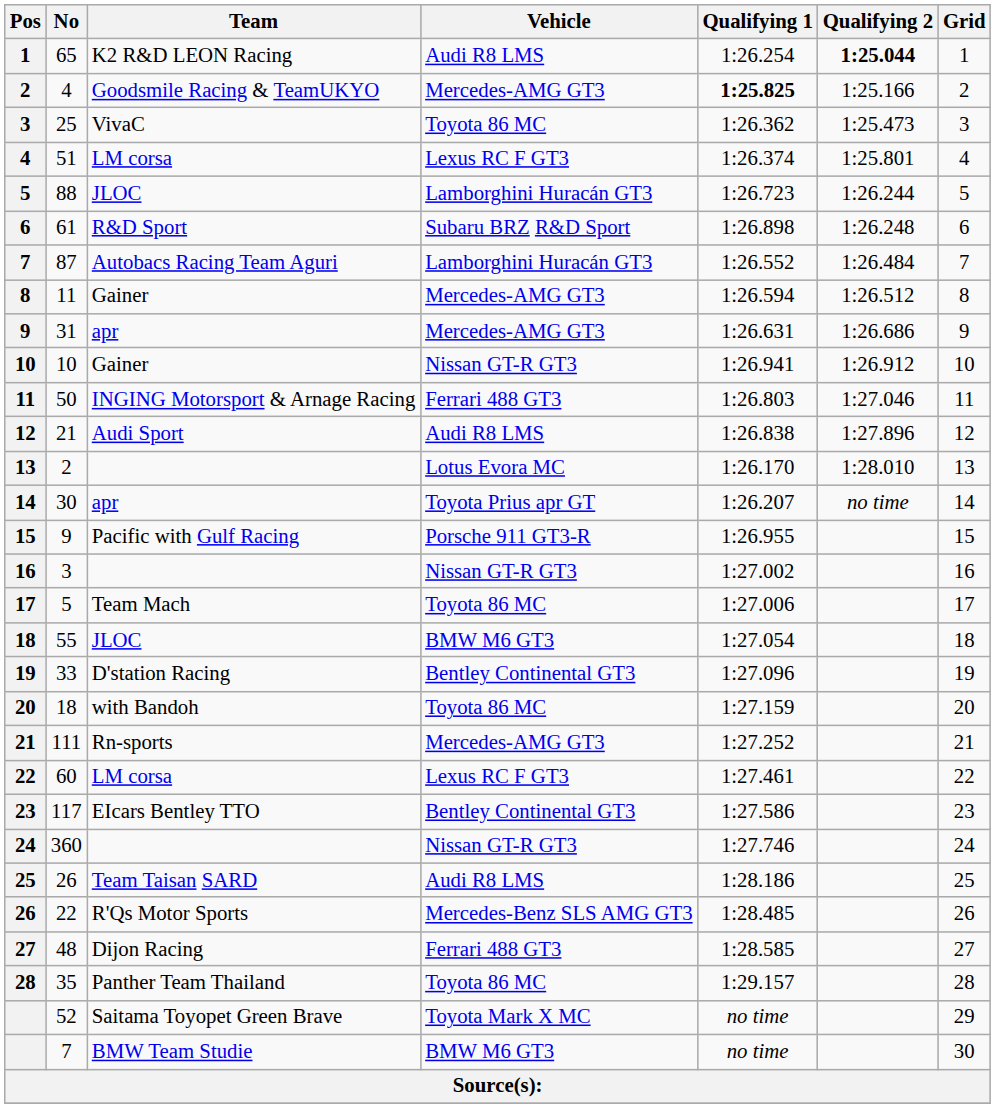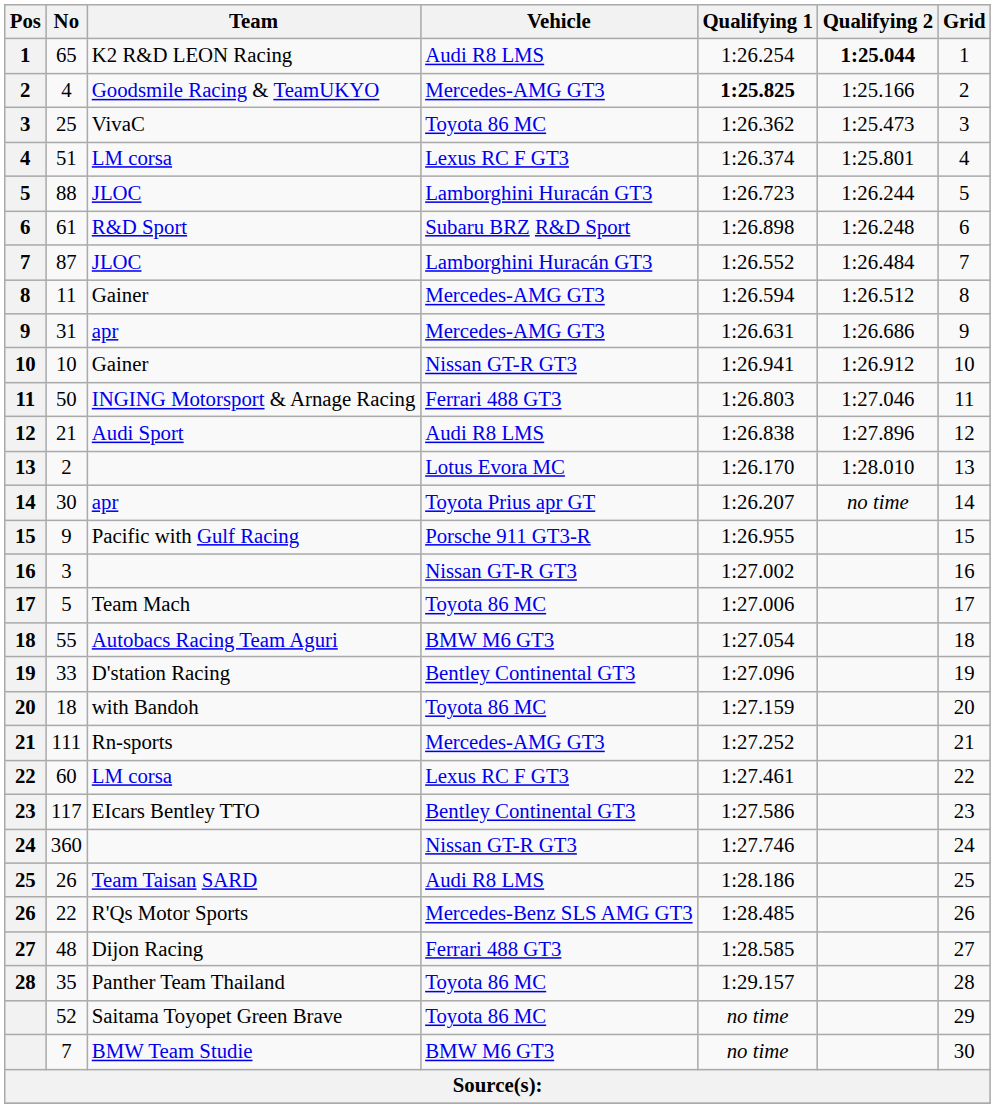 <table class="wikitable" style="font-size: 85%;">
 <tr>
 <th>Pos</th>
 <th>No</th>
 <th>Team</th>
 <th>Vehicle</th>
 <th>Qualifying 1</th>
 <th>Qualifying 2</th>
 <th>Grid</th>
 </tr>
 <tr>
 <th>1</th>
 <td align="center">65</td>
 <td>K2 R&D LEON Racing</td>
 <td><a href='#'>Audi R8 LMS</a></td>
 <td align="center">1:26.254</td>
 <td align="center"><strong>1:25.044</strong></td>
 <td align="center">1</td>
 </tr>
 <tr>
 <th>2</th>
 <td align="center">4</td>
 <td><a href='#'>Goodsmile Racing</a> & <a href='#'>TeamUKYO</a></td>
 <td><a href='#'>Mercedes-AMG GT3</a></td>
 <td align="center"><strong>1:25.825</strong></td>
 <td align="center">1:25.166</td>
 <td align="center">2</td>
 </tr>
 <tr>
 <th>3</th>
 <td align="center">25</td>
 <td>VivaC </td>
 <td><a href='#'>Toyota 86 MC</a></td>
 <td align="center">1:26.362</td>
 <td align="center">1:25.473</td>
 <td align="center">3</td>
 </tr>
 <tr>
 <th>4</th>
 <td align="center">51</td>
 <td><a href='#'>LM corsa</a></td>
 <td><a href='#'>Lexus RC F GT3</a></td>
 <td align="center">1:26.374</td>
 <td align="center">1:25.801</td>
 <td align="center">4</td>
 </tr>
 <tr>
 <th>5</th>
 <td align="center">88</td>
 <td><a href='#'>JLOC</a></td>
 <td><a href='#'>Lamborghini Huracán GT3</a></td>
 <td align="center">1:26.723</td>
 <td align="center">1:26.244</td>
 <td align="center">5</td>
 </tr>
 <tr>
 <th>6</th>
 <td align="center">61</td>
 <td><a href='#'>R&D Sport</a></td>
 <td><a href='#'>Subaru BRZ</a> <a href='#'>R&D Sport</a></td>
 <td align="center">1:26.898</td>
 <td align="center">1:26.248</td>
 <td align="center">6</td>
 </tr>
 <tr>
 <th>7</th>
 <td align="center">87</td>
-<td><a href='#'>Autobacs Racing Team Aguri</a></td>
+<td><a href='#'>JLOC</a></td>
 <td><a href='#'>Lamborghini Huracán GT3</a></td>
 <td align="center">1:26.552</td>
 <td align="center">1:26.484</td>
 <td align="center">7</td>
 </tr>
 <tr>
 <th>8</th>
 <td align="center">11</td>
 <td>Gainer</td>
 <td><a href='#'>Mercedes-AMG GT3</a></td>
 <td align="center">1:26.594</td>
 <td align="center">1:26.512</td>
 <td align="center">8</td>
 </tr>
 <tr>
 <th>9</th>
 <td align="center">31</td>
 <td><a href='#'>apr</a></td>
 <td><a href='#'>Mercedes-AMG GT3</a></td>
 <td align="center">1:26.631</td>
 <td align="center">1:26.686</td>
 <td align="center">9</td>
 </tr>
 <tr>
 <th>10</th>
 <td align="center">10</td>
 <td>Gainer</td>
 <td><a href='#'>Nissan GT-R GT3</a></td>
 <td align="center">1:26.941</td>
 <td align="center">1:26.912</td>
 <td align="center">10</td>
 </tr>
 <tr>
 <th>11</th>
 <td align="center">50</td>
 <td><a href='#'>INGING Motorsport</a> & Arnage Racing</td>
 <td><a href='#'>Ferrari 488 GT3</a></td>
 <td align="center">1:26.803</td>
 <td align="center">1:27.046</td>
 <td align="center">11</td>
 </tr>
 <tr>
 <th>12</th>
 <td align="center">21</td>
 <td><a href='#'>Audi Sport</a> </td>
 <td><a href='#'>Audi R8 LMS</a></td>
 <td align="center">1:26.838</td>
 <td align="center">1:27.896</td>
 <td align="center">12</td>
 </tr>
 <tr>
 <th>13</th>
 <td align="center">2</td>
 <td></td>
 <td><a href='#'>Lotus Evora MC</a></td>
 <td align="center">1:26.170</td>
 <td align="center">1:28.010</td>
 <td align="center">13</td>
 </tr>
 <tr>
 <th>14</th>
 <td align="center">30</td>
 <td><a href='#'>apr</a></td>
 <td><a href='#'>Toyota Prius apr GT</a></td>
 <td align="center">1:26.207</td>
 <td align="center"><em>no time</em></td>
 <td align="center">14</td>
 </tr>
 <tr>
 <th>15</th>
 <td align="center">9</td>
 <td>Pacific with <a href='#'>Gulf Racing</a></td>
 <td><a href='#'>Porsche 911 GT3-R</a></td>
 <td align="center">1:26.955</td>
 <td></td>
 <td align="center">15</td>
 </tr>
 <tr>
 <th>16</th>
 <td align="center">3</td>
 <td></td>
 <td><a href='#'>Nissan GT-R GT3</a></td>
 <td align="center">1:27.002</td>
 <td></td>
 <td align="center">16</td>
 </tr>
 <tr>
 <th>17</th>
 <td align="center">5</td>
 <td>Team Mach</td>
 <td><a href='#'>Toyota 86 MC</a></td>
 <td align="center">1:27.006</td>
 <td></td>
 <td align="center">17</td>
 </tr>
 <tr>
 <th>18</th>
 <td align="center">55</td>
-<td><a href='#'>JLOC</a></td>
+<td><a href='#'>Autobacs Racing Team Aguri</a></td>
 <td><a href='#'>BMW M6 GT3</a></td>
 <td align="center">1:27.054</td>
 <td></td>
 <td align="center">18</td>
 </tr>
 <tr>
 <th>19</th>
 <td align="center">33</td>
 <td>D'station Racing</td>
 <td><a href='#'>Bentley Continental GT3</a></td>
 <td align="center">1:27.096</td>
 <td></td>
 <td align="center">19</td>
 </tr>
 <tr>
 <th>20</th>
 <td align="center">18</td>
 <td> with Bandoh</td>
 <td><a href='#'>Toyota 86 MC</a></td>
 <td align="center">1:27.159</td>
 <td></td>
 <td align="center">20</td>
 </tr>
 <tr>
 <th>21</th>
 <td align="center">111</td>
 <td>Rn-sports</td>
 <td><a href='#'>Mercedes-AMG GT3</a></td>
 <td align="center">1:27.252</td>
 <td></td>
 <td align="center">21</td>
 </tr>
 <tr>
 <th>22</th>
 <td align="center">60</td>
 <td><a href='#'>LM corsa</a></td>
 <td><a href='#'>Lexus RC F GT3</a></td>
 <td align="center">1:27.461</td>
 <td></td>
 <td align="center">22</td>
 </tr>
 <tr>
 <th>23</th>
 <td align="center">117</td>
 <td>EIcars Bentley TTO</td>
 <td><a href='#'>Bentley Continental GT3</a></td>
 <td align="center">1:27.586</td>
 <td></td>
 <td align="center">23</td>
 </tr>
 <tr>
 <th>24</th>
 <td align="center">360</td>
 <td></td>
 <td><a href='#'>Nissan GT-R GT3</a></td>
 <td align="center">1:27.746</td>
 <td></td>
 <td align="center">24</td>
 </tr>
 <tr>
 <th>25</th>
 <td align="center">26</td>
 <td><a href='#'>Team Taisan</a> <a href='#'>SARD</a></td>
 <td><a href='#'>Audi R8 LMS</a></td>
 <td align="center">1:28.186</td>
 <td></td>
 <td align="center">25</td>
 </tr>
 <tr>
 <th>26</th>
 <td align="center">22</td>
 <td>R'Qs Motor Sports</td>
 <td><a href='#'>Mercedes-Benz SLS AMG GT3</a></td>
 <td align="center">1:28.485</td>
 <td></td>
 <td align="center">26</td>
 </tr>
 <tr>
 <th>27</th>
 <td align="center">48</td>
 <td>Dijon Racing</td>
 <td><a href='#'>Ferrari 488 GT3</a></td>
 <td align="center">1:28.585</td>
 <td></td>
 <td align="center">27</td>
 </tr>
 <tr>
 <th>28</th>
 <td align="center">35</td>
 <td>Panther Team Thailand</td>
 <td><a href='#'>Toyota 86 MC</a></td>
 <td align="center">1:29.157</td>
 <td></td>
 <td align="center">28</td>
 </tr>
 <tr>
 <th></th>
 <td align="center">52</td>
 <td>Saitama Toyopet Green Brave</td>
-<td><a href='#'>Toyota Mark X MC</a></td>
+<td><a href='#'>Toyota 86 MC</a></td>
 <td align="center"><em>no time</em></td>
 <td></td>
 <td align="center">29</td>
 </tr>
 <tr>
 <th></th>
 <td align="center">7</td>
 <td><a href='#'>BMW Team Studie</a></td>
 <td><a href='#'>BMW M6 GT3</a></td>
 <td align="center"><em>no time</em></td>
 <td></td>
 <td align="center">30</td>
 </tr>
 <tr>
 <th colspan="7">Source(s): </th>
 </tr>
 <tr>
 </tr>
 </table>
